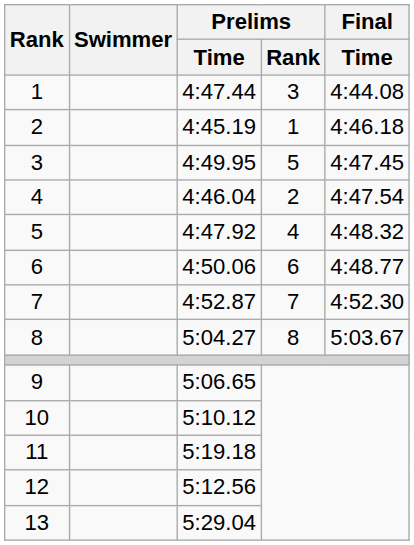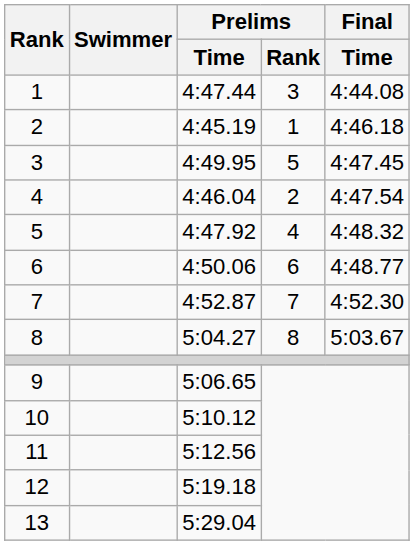 <table class="wikitable" style="text-align:center;">
 <tr>
 <th rowspan="2">Rank</th>
 <th rowspan="2">Swimmer</th>
 <th colspan="2">Prelims</th>
 <th>Final</th>
 </tr>
 <tr>
 <th>Time</th>
 <th>Rank</th>
 <th>Time</th>
 </tr>
 <tr>
 <td>1</td>
 <td align="left"></td>
 <td>4:47.44</td>
 <td>3</td>
 <td>4:44.08</td>
 </tr>
 <tr>
 <td>2</td>
 <td align=left></td>
 <td>4:45.19</td>
 <td>1</td>
 <td>4:46.18</td>
 </tr>
 <tr>
 <td>3</td>
 <td align=left></td>
 <td>4:49.95</td>
 <td>5</td>
 <td>4:47.45</td>
 </tr>
 <tr>
 <td>4</td>
 <td align=left></td>
 <td>4:46.04</td>
 <td>2</td>
 <td>4:47.54</td>
 </tr>
 <tr>
 <td>5</td>
 <td align=left></td>
 <td>4:47.92</td>
 <td>4</td>
 <td>4:48.32</td>
 </tr>
 <tr>
 <td>6</td>
 <td align=left></td>
 <td>4:50.06</td>
 <td>6</td>
 <td>4:48.77</td>
 </tr>
 <tr>
 <td>7</td>
 <td align=left></td>
 <td>4:52.87</td>
 <td>7</td>
 <td>4:52.30</td>
 </tr>
 <tr>
 <td>8</td>
 <td align=left></td>
 <td>5:04.27</td>
 <td>8</td>
 <td>5:03.67</td>
 </tr>
 <tr>
 <td colspan=5 bgcolor=lightgray></td>
 </tr>
 <tr>
 <td>9</td>
 <td align="left"></td>
 <td>5:06.65</td>
 <td colspan="2" rowspan=10></td>
 </tr>
 <tr>
 <td>10</td>
 <td align="left"></td>
 <td>5:10.12</td>
 </tr>
 <tr>
 <td>11</td>
 <td align="left"></td>
-<td>5:19.18</td>
+<td>5:12.56</td>
 </tr>
 <tr>
 <td>12</td>
 <td align="left"></td>
-<td>5:12.56</td>
+<td>5:19.18</td>
 </tr>
 <tr>
 <td>13</td>
 <td align="left"></td>
 <td>5:29.04</td>
 </tr>
 </table>
